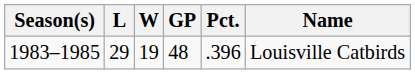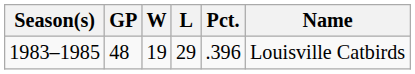 <table class="wikitable">
 <tr>
 <th>Season(s)</th>
+<th>GP</th>
+<th>W</th>
 <th>L</th>
-<th>W</th>
-<th>GP</th>
 <th>Pct.</th>
 <th>Name</th>
 </tr>
 <tr>
 <td>1983–1985</td>
+<td>48</td>
+<td>19</td>
 <td>29</td>
-<td>19</td>
-<td>48</td>
 <td>.396</td>
 <td>Louisville Catbirds</td>
 </tr>
 </table>
